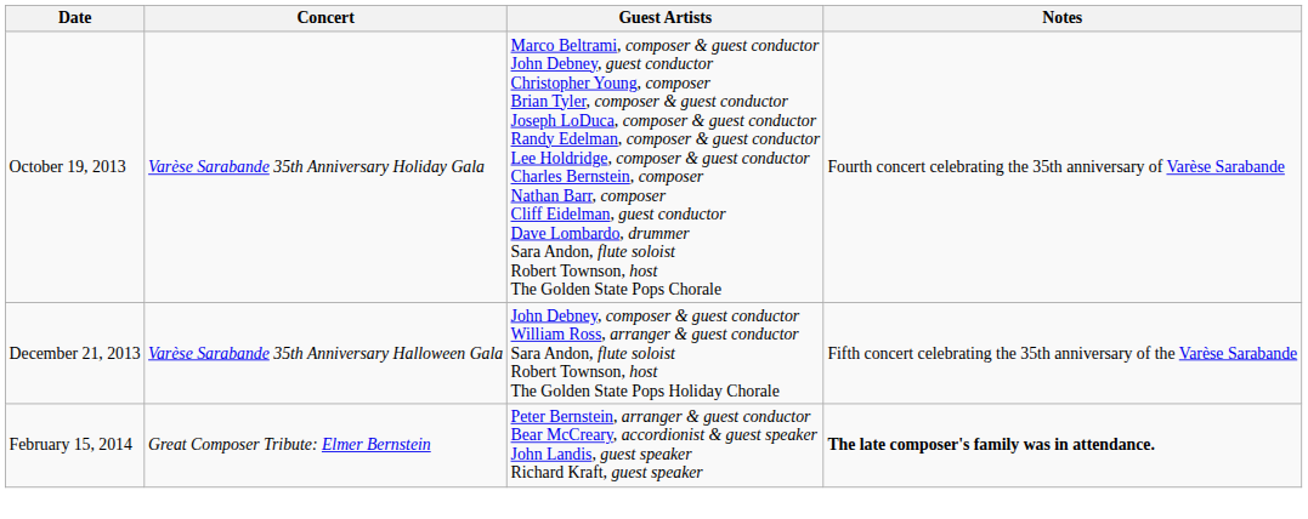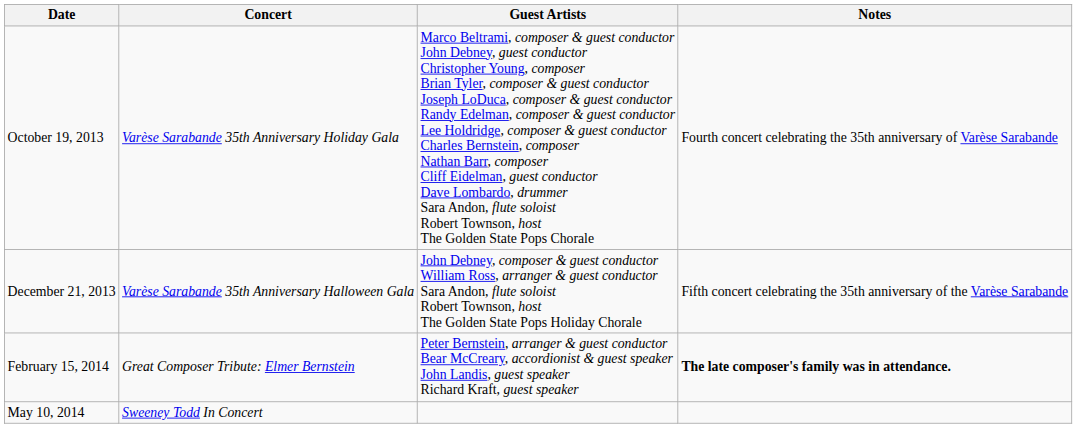 <table class="wikitable">
 <tr>
 <th>Date</th>
 <th>Concert</th>
 <th>Guest Artists</th>
 <th>Notes</th>
 </tr>
 <tr>
 <td>October 19, 2013</td>
 <td><em><a href='#'>Varèse Sarabande</a> 35th Anniversary Holiday Gala</em></td>
 <td><a href='#'>Marco Beltrami</a>, <em>composer & guest conductor</em> <br> <a href='#'>John Debney</a>, <em>guest conductor</em> <br> <a href='#'>Christopher Young</a>, <em>composer</em> <br> <a href='#'>Brian Tyler</a>, <em>composer & guest conductor</em> <br> <a href='#'>Joseph LoDuca</a>, <em>composer & guest conductor</em> <br> <a href='#'>Randy Edelman</a>, <em>composer & guest conductor</em> <br> <a href='#'>Lee Holdridge</a>, <em>composer & guest conductor</em> <br> <a href='#'>Charles Bernstein</a>, <em>composer</em> <br> <a href='#'>Nathan Barr</a>, <em>composer</em> <br>  <a href='#'>Cliff Eidelman</a>, <em>guest conductor</em> <br> <a href='#'>Dave Lombardo</a>, <em>drummer</em> <br> Sara Andon, <em>flute soloist</em> <br> Robert Townson, <em>host</em> <br> The Golden State Pops Chorale</td>
 <td>Fourth concert celebrating the 35th anniversary of <a href='#'>Varèse Sarabande</a></td>
 </tr>
 <tr>
 <td>December 21, 2013</td>
 <td><em><a href='#'>Varèse Sarabande</a> 35th Anniversary Halloween Gala</em></td>
 <td><a href='#'>John Debney</a>, <em>composer & guest conductor</em> <br> <a href='#'>William Ross</a>, <em>arranger & guest conductor</em> <br> Sara Andon, <em>flute soloist</em> <br> Robert Townson, <em>host</em> <br> The Golden State Pops Holiday Chorale</td>
 <td>Fifth concert celebrating the 35th anniversary of the <a href='#'>Varèse Sarabande</a></td>
 </tr>
 <tr>
 <td>February 15, 2014</td>
 <td><em>Great Composer Tribute: <a href='#'>Elmer Bernstein</a></em></td>
 <td><a href='#'>Peter Bernstein</a>, <em>arranger & guest conductor</em> <br> <a href='#'>Bear McCreary</a>, <em>accordionist & guest speaker</em> <br> <a href='#'>John Landis</a>, <em>guest speaker</em> <br> Richard Kraft, <em>guest speaker</em></td>
 <td><strong>The late composer's family was in attendance.</strong></td>
 </tr>
+<tr>
+<td>May 10, 2014</td>
+<td><em><a href='#'>Sweeney Todd</a> In Concert</em></td>
+<td></td>
+<td></td>
+</tr>
 </table>
